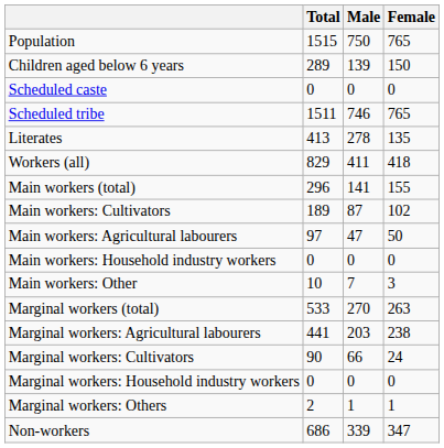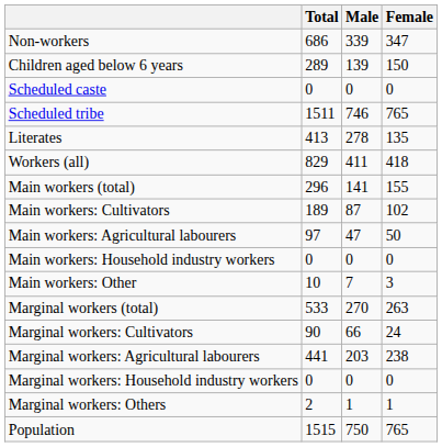 <table class="wikitable sortable">
 <tr>
 <th></th>
 <th>Total</th>
 <th>Male</th>
 <th>Female</th>
 </tr>
 <tr>
-<td>Population</td>
-<td>1515</td>
-<td>750</td>
-<td>765</td>
+<td>Non-workers</td>
+<td>686</td>
+<td>339</td>
+<td>347</td>
 </tr>
 <tr>
 <td>Children aged below 6 years</td>
 <td>289</td>
 <td>139</td>
 <td>150</td>
 </tr>
 <tr>
 <td><a href='#'>Scheduled caste</a></td>
 <td>0</td>
 <td>0</td>
 <td>0</td>
 </tr>
 <tr>
 <td><a href='#'>Scheduled tribe</a></td>
 <td>1511</td>
 <td>746</td>
 <td>765</td>
 </tr>
 <tr>
 <td>Literates</td>
 <td>413</td>
 <td>278</td>
 <td>135</td>
 </tr>
 <tr>
 <td>Workers (all)</td>
 <td>829</td>
 <td>411</td>
 <td>418</td>
 </tr>
 <tr>
 <td>Main workers (total)</td>
 <td>296</td>
 <td>141</td>
 <td>155</td>
 </tr>
 <tr>
 <td>Main workers: Cultivators</td>
 <td>189</td>
 <td>87</td>
 <td>102</td>
 </tr>
 <tr>
 <td>Main workers: Agricultural labourers</td>
 <td>97</td>
 <td>47</td>
 <td>50</td>
 </tr>
 <tr>
 <td>Main workers: Household industry workers</td>
 <td>0</td>
 <td>0</td>
 <td>0</td>
 </tr>
 <tr>
 <td>Main workers: Other</td>
 <td>10</td>
 <td>7</td>
 <td>3</td>
 </tr>
 <tr>
 <td>Marginal workers (total)</td>
 <td>533</td>
 <td>270</td>
 <td>263</td>
 </tr>
 <tr>
+<td>Marginal workers: Cultivators</td>
+<td>90</td>
+<td>66</td>
+<td>24</td>
+</tr>
+<tr>
 <td>Marginal workers: Agricultural labourers</td>
 <td>441</td>
 <td>203</td>
 <td>238</td>
-</tr>
-<tr>
-<td>Marginal workers: Cultivators</td>
-<td>90</td>
-<td>66</td>
-<td>24</td>
 </tr>
 <tr>
 <td>Marginal workers: Household industry workers</td>
 <td>0</td>
 <td>0</td>
 <td>0</td>
 </tr>
 <tr>
 <td>Marginal workers: Others</td>
 <td>2</td>
 <td>1</td>
 <td>1</td>
 </tr>
 <tr>
-<td>Non-workers</td>
-<td>686</td>
-<td>339</td>
-<td>347</td>
+<td>Population</td>
+<td>1515</td>
+<td>750</td>
+<td>765</td>
 </tr>
 </table>
